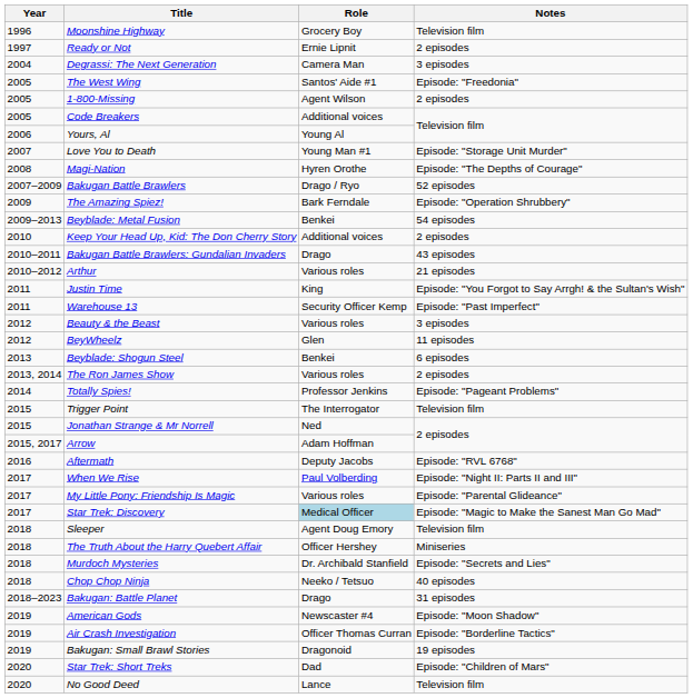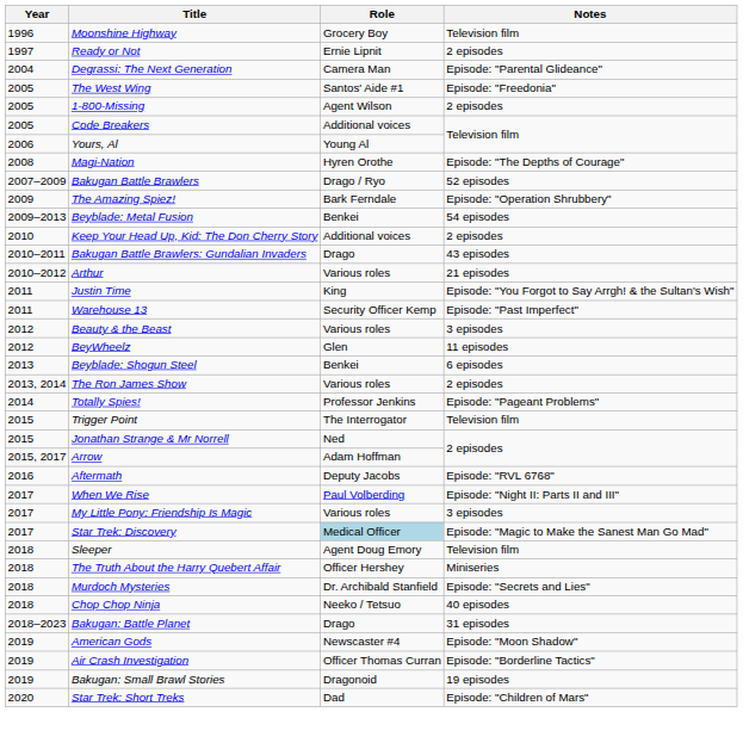 <table class="wikitable sortable">
 <tr>
 <th>Year</th>
 <th>Title</th>
 <th>Role</th>
 <th class="unsortable">Notes</th>
 </tr>
 <tr>
 <td>1996</td>
 <td><em><a href='#'>Moonshine Highway</a></em></td>
 <td>Grocery Boy</td>
 <td>Television film</td>
 </tr>
 <tr>
 <td>1997</td>
 <td><a href='#'><em>Ready or Not</em></a></td>
 <td>Ernie Lipnit</td>
 <td>2 episodes</td>
 </tr>
 <tr>
 <td>2004</td>
 <td><em><a href='#'>Degrassi: The Next Generation</a></em></td>
 <td>Camera Man</td>
-<td>3 episodes</td>
+<td>Episode: "Parental Glideance"</td>
 </tr>
 <tr>
 <td>2005</td>
 <td data-sort-value="West Wing, The"><em><a href='#'>The West Wing</a></em></td>
 <td>Santos' Aide #1</td>
 <td>Episode: "Freedonia"</td>
 </tr>
 <tr>
 <td>2005</td>
 <td><em><a href='#'>1-800-Missing</a></em></td>
 <td>Agent Wilson</td>
 <td>2 episodes</td>
 </tr>
 <tr>
 <td>2005</td>
 <td><a href='#'><em>Code Breakers</em></a></td>
 <td>Additional voices</td>
 <td rowspan="2">Television film</td>
 </tr>
 <tr>
 <td>2006</td>
 <td><em>Yours, Al</em></td>
 <td>Young Al</td>
-</tr>
-<tr>
-<td>2007</td>
-<td><em>Love You to Death</em></td>
-<td>Young Man #1</td>
-<td>Episode: "Storage Unit Murder"</td>
 </tr>
 <tr>
 <td>2008</td>
 <td><a href='#'><em>Magi-Nation</em></a></td>
 <td>Hyren Orothe</td>
 <td>Episode: "The Depths of Courage"</td>
 </tr>
 <tr>
 <td>2007–2009</td>
 <td><em><a href='#'>Bakugan Battle Brawlers</a></em></td>
 <td>Drago / Ryo</td>
 <td>52 episodes</td>
 </tr>
 <tr>
 <td>2009</td>
 <td data-sort-value="Amazing Spiez!, The"><em><a href='#'>The Amazing Spiez!</a></em></td>
 <td>Bark Ferndale</td>
 <td>Episode: "Operation Shrubbery"</td>
 </tr>
 <tr>
 <td>2009–2013</td>
 <td><em><a href='#'>Beyblade: Metal Fusion</a></em></td>
 <td>Benkei</td>
 <td>54 episodes</td>
 </tr>
 <tr>
 <td>2010</td>
 <td><em><a href='#'>Keep Your Head Up, Kid: The Don Cherry Story</a></em></td>
 <td>Additional voices</td>
 <td>2 episodes</td>
 </tr>
 <tr>
 <td>2010–2011</td>
 <td><em><a href='#'>Bakugan Battle Brawlers: Gundalian Invaders</a></em></td>
 <td>Drago</td>
 <td>43 episodes</td>
 </tr>
 <tr>
 <td>2010–2012</td>
 <td><a href='#'><em>Arthur</em></a></td>
 <td>Various roles</td>
 <td>21 episodes</td>
 </tr>
 <tr>
 <td>2011</td>
 <td><a href='#'><em>Justin Time</em></a></td>
 <td>King</td>
 <td>Episode: "You Forgot to Say Arrgh! & the Sultan's Wish"</td>
 </tr>
 <tr>
 <td>2011</td>
 <td><em><a href='#'>Warehouse 13</a></em></td>
 <td>Security Officer Kemp</td>
 <td>Episode: "Past Imperfect"</td>
 </tr>
 <tr>
 <td>2012</td>
 <td><a href='#'><em>Beauty & the Beast</em></a></td>
 <td>Various roles</td>
 <td>3 episodes</td>
 </tr>
 <tr>
 <td>2012</td>
 <td><em><a href='#'>BeyWheelz</a></em></td>
 <td>Glen</td>
 <td>11 episodes</td>
 </tr>
 <tr>
 <td>2013</td>
 <td><em><a href='#'>Beyblade: Shogun Steel</a></em></td>
 <td>Benkei</td>
 <td>6 episodes</td>
 </tr>
 <tr>
 <td>2013, 2014</td>
 <td data-sort-value="Ron James Show, The"><em><a href='#'>The Ron James Show</a></em></td>
 <td>Various roles</td>
 <td>2 episodes</td>
 </tr>
 <tr>
 <td>2014</td>
 <td><em><a href='#'>Totally Spies!</a></em></td>
 <td>Professor Jenkins</td>
 <td>Episode: "Pageant Problems"</td>
 </tr>
 <tr>
 <td>2015</td>
 <td><em>Trigger Point</em></td>
 <td>The Interrogator</td>
 <td>Television film</td>
 </tr>
 <tr>
 <td>2015</td>
 <td><a href='#'><em>Jonathan Strange & Mr Norrell</em></a></td>
 <td>Ned</td>
 <td rowspan="2">2 episodes</td>
 </tr>
 <tr>
 <td>2015, 2017</td>
 <td><a href='#'><em>Arrow</em></a></td>
 <td>Adam Hoffman</td>
 </tr>
 <tr>
 <td>2016</td>
 <td><a href='#'><em>Aftermath</em></a></td>
 <td>Deputy Jacobs</td>
 <td>Episode: "RVL 6768"</td>
 </tr>
 <tr>
 <td>2017</td>
 <td><em><a href='#'>When We Rise</a></em></td>
 <td><a href='#'>Paul Volberding</a></td>
 <td>Episode: "Night II: Parts II and III"</td>
 </tr>
 <tr>
 <td>2017</td>
 <td><em><a href='#'>My Little Pony: Friendship Is Magic</a></em></td>
 <td>Various roles</td>
-<td>Episode: "Parental Glideance"</td>
+<td>3 episodes</td>
 </tr>
 <tr>
 <td>2017</td>
 <td><em><a href='#'>Star Trek: Discovery</a></em></td>
 <td style="background: lightblue;">Medical Officer</td>
 <td>Episode: "Magic to Make the Sanest Man Go Mad"</td>
 </tr>
 <tr>
 <td>2018</td>
 <td><em>Sleeper</em></td>
 <td>Agent Doug Emory</td>
 <td>Television film</td>
 </tr>
 <tr>
 <td>2018</td>
 <td data-sort-value="Truth About the Harry Quebert Affair, The"><a href='#'><em>The Truth About the Harry Quebert Affair</em></a></td>
 <td>Officer Hershey</td>
 <td>Miniseries</td>
 </tr>
 <tr>
 <td>2018</td>
 <td><em><a href='#'>Murdoch Mysteries</a></em></td>
 <td>Dr. Archibald Stanfield</td>
 <td>Episode: "Secrets and Lies"</td>
 </tr>
 <tr>
 <td>2018</td>
 <td><em><a href='#'>Chop Chop Ninja</a></em></td>
 <td>Neeko / Tetsuo</td>
 <td>40 episodes</td>
 </tr>
 <tr>
 <td>2018–2023</td>
 <td><em><a href='#'>Bakugan: Battle Planet</a></em></td>
 <td>Drago</td>
 <td>31 episodes</td>
 </tr>
 <tr>
 <td>2019</td>
 <td><a href='#'><em>American Gods</em></a></td>
 <td>Newscaster #4</td>
 <td>Episode: "Moon Shadow"</td>
 </tr>
 <tr>
 <td>2019</td>
 <td><em><a href='#'>Air Crash Investigation</a></em></td>
 <td>Officer Thomas Curran</td>
 <td>Episode: "Borderline Tactics"</td>
 </tr>
 <tr>
 <td>2019</td>
 <td><em>Bakugan: Small Brawl Stories</em></td>
 <td>Dragonoid</td>
 <td>19 episodes</td>
 </tr>
 <tr>
 <td>2020</td>
 <td><em><a href='#'>Star Trek: Short Treks</a></em></td>
 <td>Dad</td>
 <td>Episode: "Children of Mars"</td>
 </tr>
-<tr>
-<td>2020</td>
-<td><em>No Good Deed</em></td>
-<td>Lance</td>
-<td>Television film</td>
-</tr>
 </table>
